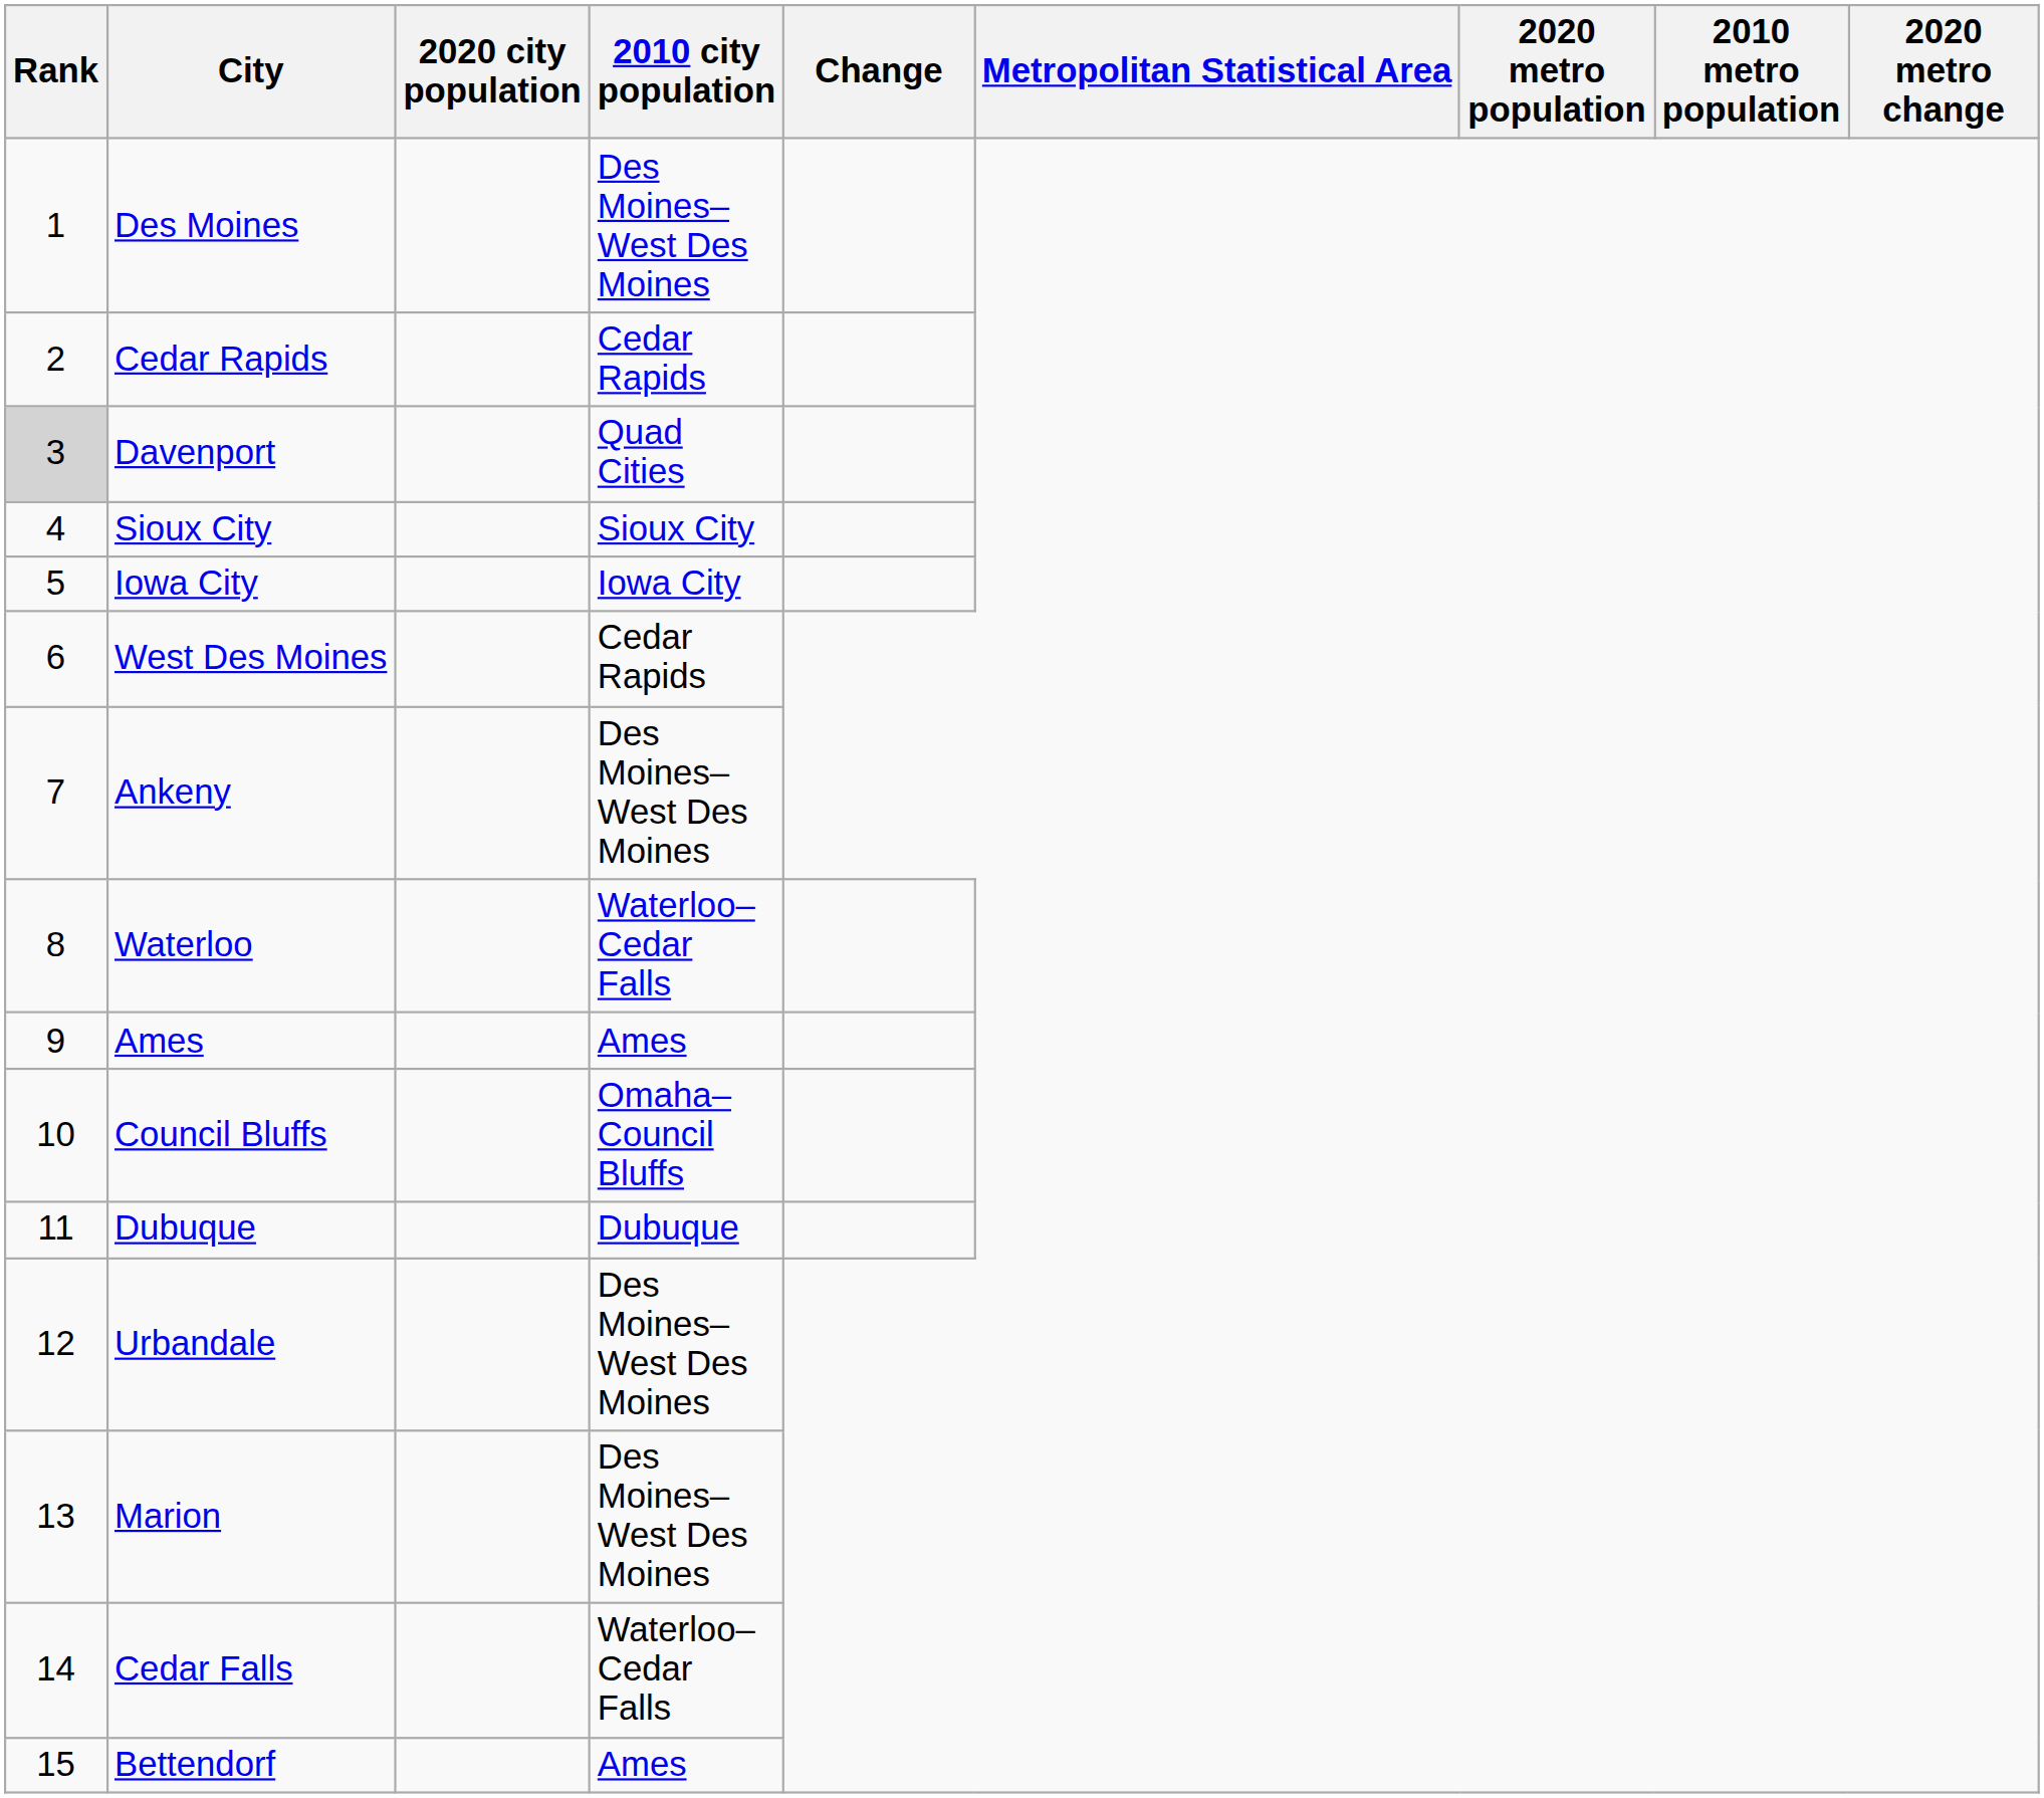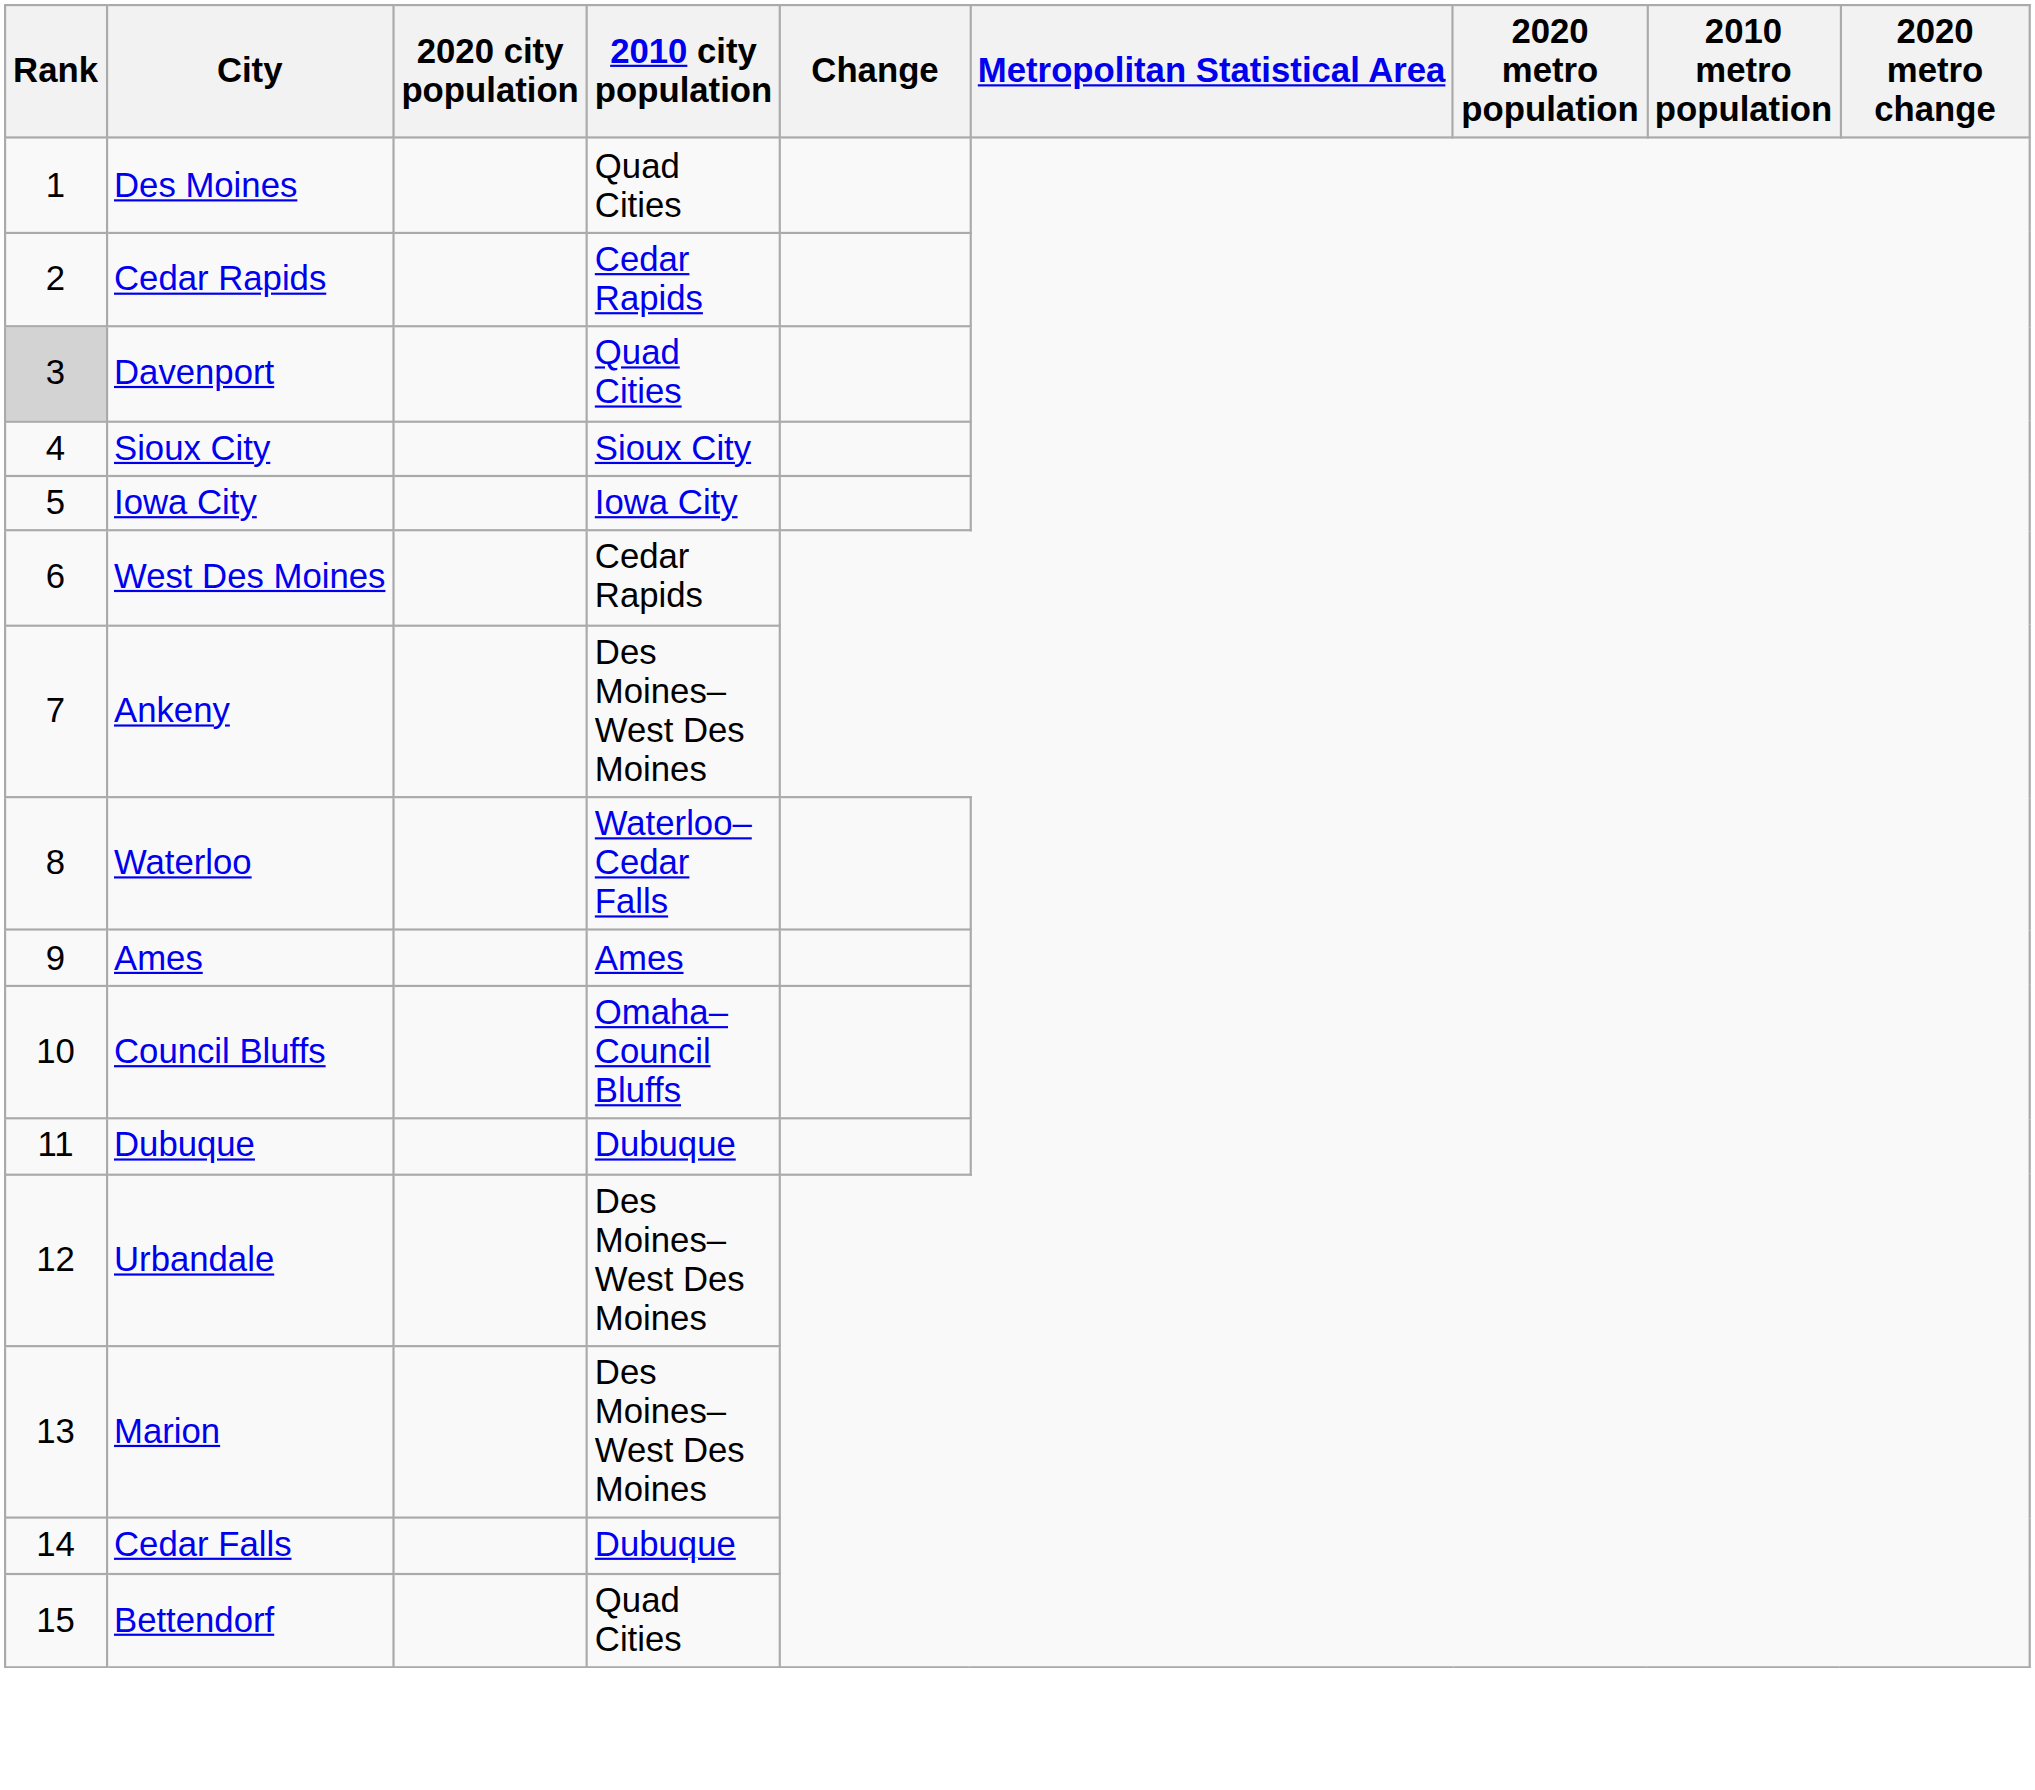 <table class="wikitable sortable">
 <tr>
 <th scope="col">Rank</th>
 <th scope="col" class="unsortable">City</th>
 <th scope="col" style="width: 5em;">2020 city population</th>
 <th scope="col" style="width: 5em;"><a href='#'>2010</a> city population</th>
 <th scope="col" style="width: 5em;">Change</th>
 <th scope="col" class="unsortable"><a href='#'>Metropolitan Statistical Area</a></th>
 <th scope="col" style="width: 5em;">2020 metro population</th>
 <th scope="col" style="width: 5em;">2010 metro population</th>
 <th scope="col" style="width: 5em;">2020 metro change</th>
 </tr>
 <tr align=right>
 <td align=center>1</td>
 <td align=left><a href='#'>Des Moines</a></td>
 <td></td>
-<td align=left><a href='#'>Des Moines–West Des Moines</a></td>
+<td align=left>Quad Cities</td>
 <td></td>
 </tr>
 <tr align=right>
 <td align=center>2</td>
 <td align=left><a href='#'>Cedar Rapids</a></td>
 <td></td>
 <td align=left><a href='#'>Cedar Rapids</a></td>
 <td></td>
 </tr>
 <tr align=right>
 <td align=center style="background: lightgrey;">3</td>
 <td align=left><a href='#'>Davenport</a></td>
 <td></td>
 <td align=left><a href='#'>Quad Cities</a></td>
 <td></td>
 </tr>
 <tr align=right>
 <td align=center>4</td>
 <td align=left><a href='#'>Sioux City</a></td>
 <td></td>
 <td align=left><a href='#'>Sioux City</a></td>
 <td></td>
 </tr>
 <tr align=right>
 <td align=center>5</td>
 <td align=left><a href='#'>Iowa City</a></td>
 <td></td>
 <td align=left><a href='#'>Iowa City</a></td>
 <td></td>
 </tr>
 <tr align=right>
 <td align=center>6</td>
 <td align=left><a href='#'>West Des Moines</a></td>
 <td></td>
 <td align=left>Cedar Rapids</td>
 </tr>
 <tr align=right>
 <td align=center>7</td>
 <td align=left><a href='#'>Ankeny</a></td>
 <td></td>
 <td align=left>Des Moines–West Des Moines</td>
 </tr>
 <tr align=right>
 <td align=center>8</td>
 <td align=left><a href='#'>Waterloo</a></td>
 <td></td>
 <td align=left><a href='#'>Waterloo–Cedar Falls</a></td>
 <td></td>
 </tr>
 <tr align=right>
 <td align=center>9</td>
 <td align=left><a href='#'>Ames</a></td>
 <td></td>
 <td align=left><a href='#'>Ames</a></td>
 <td></td>
 </tr>
 <tr align=right>
 <td align=center>10</td>
 <td align=left><a href='#'>Council Bluffs</a></td>
 <td></td>
 <td align=left><a href='#'>Omaha–Council Bluffs</a></td>
 <td></td>
 </tr>
 <tr align=right>
 <td align=center>11</td>
 <td align=left><a href='#'>Dubuque</a></td>
 <td></td>
 <td align=left><a href='#'>Dubuque</a></td>
 <td></td>
 </tr>
 <tr align=right>
 <td align=center>12</td>
 <td align=left><a href='#'>Urbandale</a></td>
 <td></td>
 <td align=left>Des Moines–West Des Moines</td>
 </tr>
 <tr align=right>
 <td align=center>13</td>
 <td align=left><a href='#'>Marion</a></td>
 <td></td>
 <td align=left>Des Moines–West Des Moines</td>
 </tr>
 <tr align=right>
 <td align=center>14</td>
 <td align=left><a href='#'>Cedar Falls</a></td>
 <td></td>
-<td align=left>Waterloo–Cedar Falls</td>
+<td align=left><a href='#'>Dubuque</a></td>
 </tr>
 <tr align=right>
 <td align=center>15</td>
 <td align=left><a href='#'>Bettendorf</a></td>
 <td></td>
-<td align=left><a href='#'>Ames</a></td>
+<td align=left>Quad Cities</td>
 </tr>
 </table>
